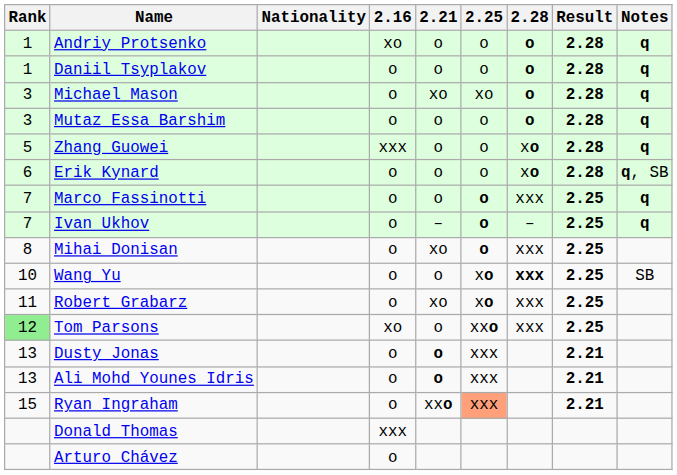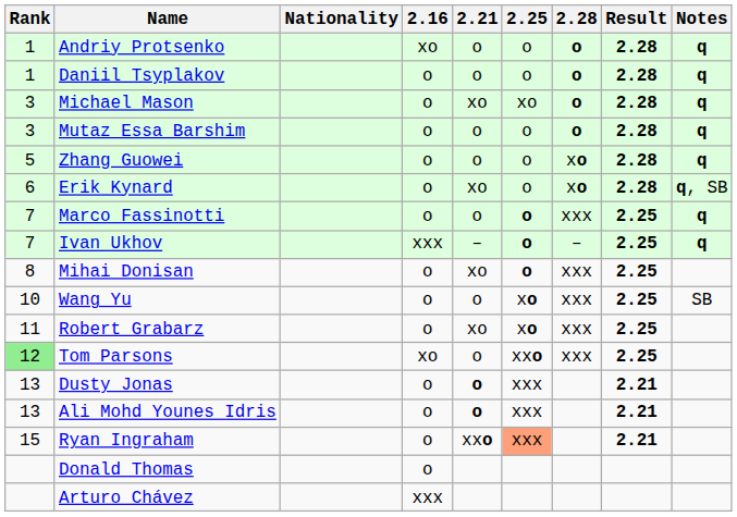 <table class="wikitable sortable" style="text-align:center">
 <tr>
 <th>Rank</th>
 <th>Name</th>
 <th>Nationality</th>
 <th>2.16</th>
 <th>2.21</th>
 <th>2.25</th>
 <th>2.28</th>
 <th>Result</th>
 <th>Notes</th>
 </tr>
 <tr bgcolor=#ddffdd>
 <td>1</td>
 <td align=left><a href='#'>Andriy Protsenko</a></td>
 <td align=left></td>
 <td>xo</td>
 <td>o</td>
 <td>o</td>
 <td><strong>o</strong></td>
 <td><strong>2.28</strong></td>
 <td><strong>q</strong></td>
 </tr>
 <tr bgcolor=#ddffdd>
 <td>1</td>
 <td align=left><a href='#'>Daniil Tsyplakov</a></td>
 <td align=left></td>
 <td>o</td>
 <td>o</td>
 <td>o</td>
 <td><strong>o</strong></td>
 <td><strong>2.28</strong></td>
 <td><strong>q</strong></td>
 </tr>
 <tr bgcolor=#ddffdd>
 <td>3</td>
 <td align=left><a href='#'>Michael Mason</a></td>
 <td align=left></td>
 <td>o</td>
 <td>xo</td>
 <td>xo</td>
 <td><strong>o</strong></td>
 <td><strong>2.28</strong></td>
 <td><strong>q</strong></td>
 </tr>
 <tr bgcolor=#ddffdd>
 <td>3</td>
 <td align=left><a href='#'>Mutaz Essa Barshim</a></td>
 <td align=left></td>
 <td>o</td>
 <td>o</td>
 <td>o</td>
 <td><strong>o</strong></td>
 <td><strong>2.28</strong></td>
 <td><strong>q</strong></td>
 </tr>
 <tr bgcolor=#ddffdd>
 <td>5</td>
 <td align=left><a href='#'>Zhang Guowei</a></td>
 <td align=left></td>
-<td>xxx</td>
+<td>o</td>
 <td>o</td>
 <td>o</td>
 <td>x<strong>o</strong></td>
 <td><strong>2.28</strong></td>
 <td><strong>q</strong></td>
 </tr>
 <tr bgcolor=#ddffdd>
 <td>6</td>
 <td align=left><a href='#'>Erik Kynard</a></td>
 <td align=left></td>
 <td>o</td>
-<td>o</td>
+<td>xo</td>
 <td>o</td>
 <td>x<strong>o</strong></td>
 <td><strong>2.28</strong></td>
 <td><strong>q</strong>, SB</td>
 </tr>
 <tr bgcolor=#ddffdd>
 <td>7</td>
 <td align=left><a href='#'>Marco Fassinotti</a></td>
 <td align=left></td>
 <td>o</td>
 <td>o</td>
 <td><strong>o</strong></td>
 <td>xxx</td>
 <td><strong>2.25</strong></td>
 <td><strong>q</strong></td>
 </tr>
 <tr bgcolor=#ddffdd>
 <td>7</td>
 <td align=left><a href='#'>Ivan Ukhov</a></td>
 <td align=left></td>
-<td>o</td>
+<td>xxx</td>
 <td>–</td>
 <td><strong>o</strong></td>
 <td>–</td>
 <td><strong>2.25</strong></td>
 <td><strong>q</strong></td>
 </tr>
 <tr>
 <td>8</td>
 <td align=left><a href='#'>Mihai Donisan</a></td>
 <td align=left></td>
 <td>o</td>
 <td>xo</td>
 <td><strong>o</strong></td>
 <td>xxx</td>
 <td><strong>2.25</strong></td>
 <td></td>
 </tr>
 <tr>
 <td>10</td>
 <td align=left><a href='#'>Wang Yu</a></td>
 <td align=left></td>
 <td>o</td>
 <td>o</td>
 <td>x<strong>o</strong></td>
-<td><strong>xxx</strong></td>
+<td>xxx</td>
 <td><strong>2.25</strong></td>
 <td>SB</td>
 </tr>
 <tr>
 <td>11</td>
 <td align=left><a href='#'>Robert Grabarz</a></td>
 <td align=left></td>
 <td>o</td>
 <td>xo</td>
 <td>x<strong>o</strong></td>
 <td>xxx</td>
 <td><strong>2.25</strong></td>
 <td></td>
 </tr>
 <tr>
 <td style="background: lightgreen;">12</td>
 <td align=left><a href='#'>Tom Parsons</a></td>
 <td align=left></td>
 <td>xo</td>
 <td>o</td>
 <td>xx<strong>o</strong></td>
 <td>xxx</td>
 <td><strong>2.25</strong></td>
 <td></td>
 </tr>
 <tr>
 <td>13</td>
 <td align=left><a href='#'>Dusty Jonas</a></td>
 <td align=left></td>
 <td>o</td>
 <td><strong>o</strong></td>
 <td>xxx</td>
 <td></td>
 <td><strong>2.21</strong></td>
 <td></td>
 </tr>
 <tr>
 <td>13</td>
 <td align=left><a href='#'>Ali Mohd Younes Idris</a></td>
 <td align=left></td>
 <td>o</td>
 <td><strong>o</strong></td>
 <td>xxx</td>
 <td></td>
 <td><strong>2.21</strong></td>
 <td></td>
 </tr>
 <tr>
 <td>15</td>
 <td align=left><a href='#'>Ryan Ingraham</a></td>
 <td align=left></td>
 <td>o</td>
 <td>xx<strong>o</strong></td>
 <td style="background: lightsalmon;">xxx</td>
 <td></td>
 <td><strong>2.21</strong></td>
 <td></td>
 </tr>
 <tr>
 <td></td>
 <td align=left><a href='#'>Donald Thomas</a></td>
 <td align=left></td>
-<td>xxx</td>
+<td>o</td>
 <td></td>
 <td></td>
 <td></td>
 <td><strong></strong></td>
 <td></td>
 </tr>
 <tr>
 <td></td>
 <td align=left><a href='#'>Arturo Chávez</a></td>
 <td align=left></td>
-<td>o</td>
+<td>xxx</td>
 <td></td>
 <td></td>
 <td></td>
 <td><strong></strong></td>
 <td></td>
 </tr>
 </table>
